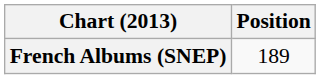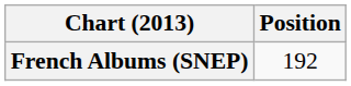 <table class="wikitable plainrowheaders" style="text-align:center">
 <tr>
 <th scope="col">Chart (2013)</th>
 <th scope="col">Position</th>
 </tr>
 <tr>
 <th scope="row">French Albums (SNEP)</th>
-<td>189</td>
+<td>192</td>
 </tr>
 </table>
